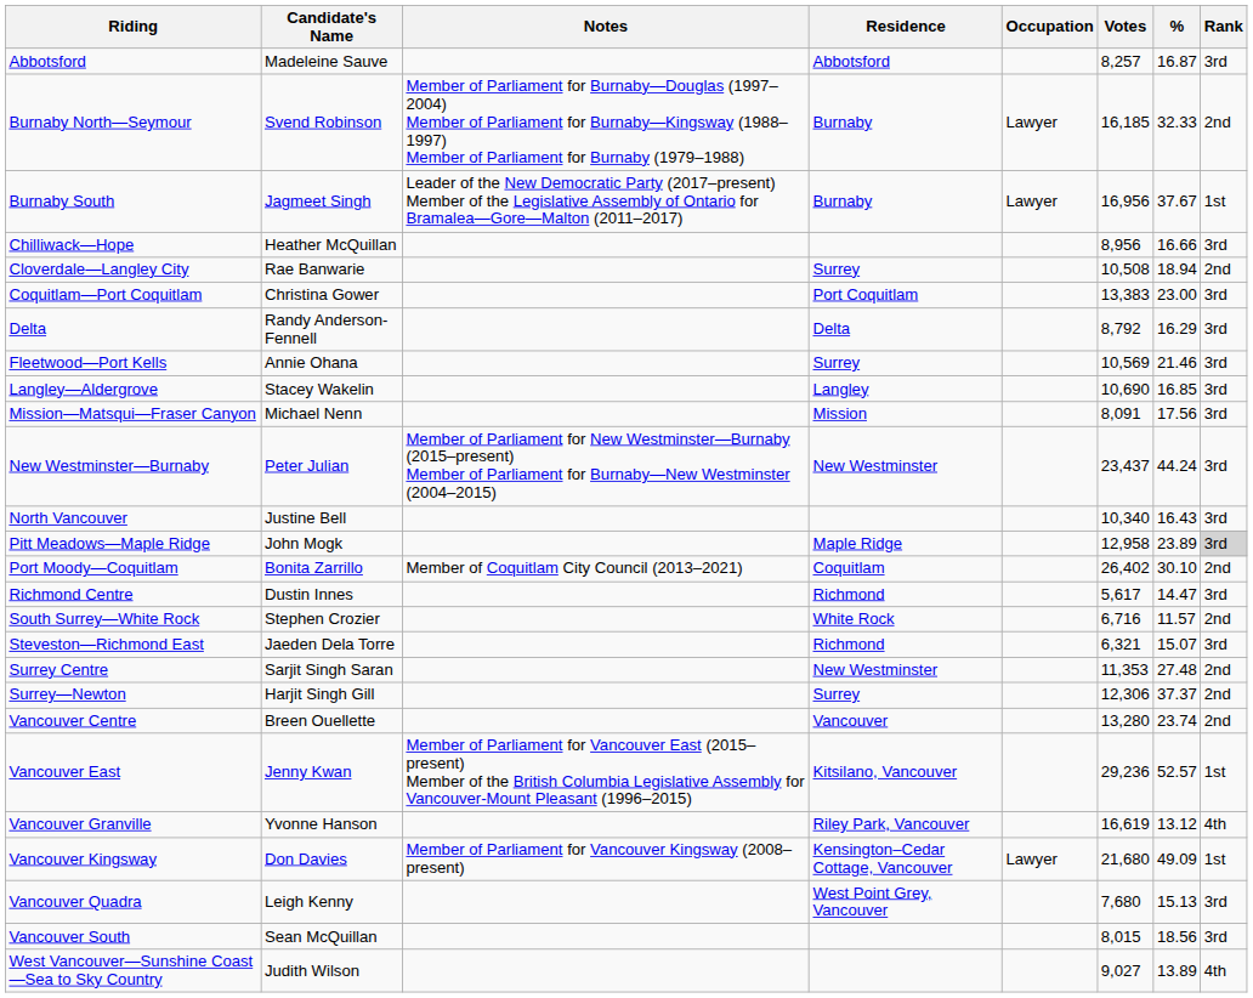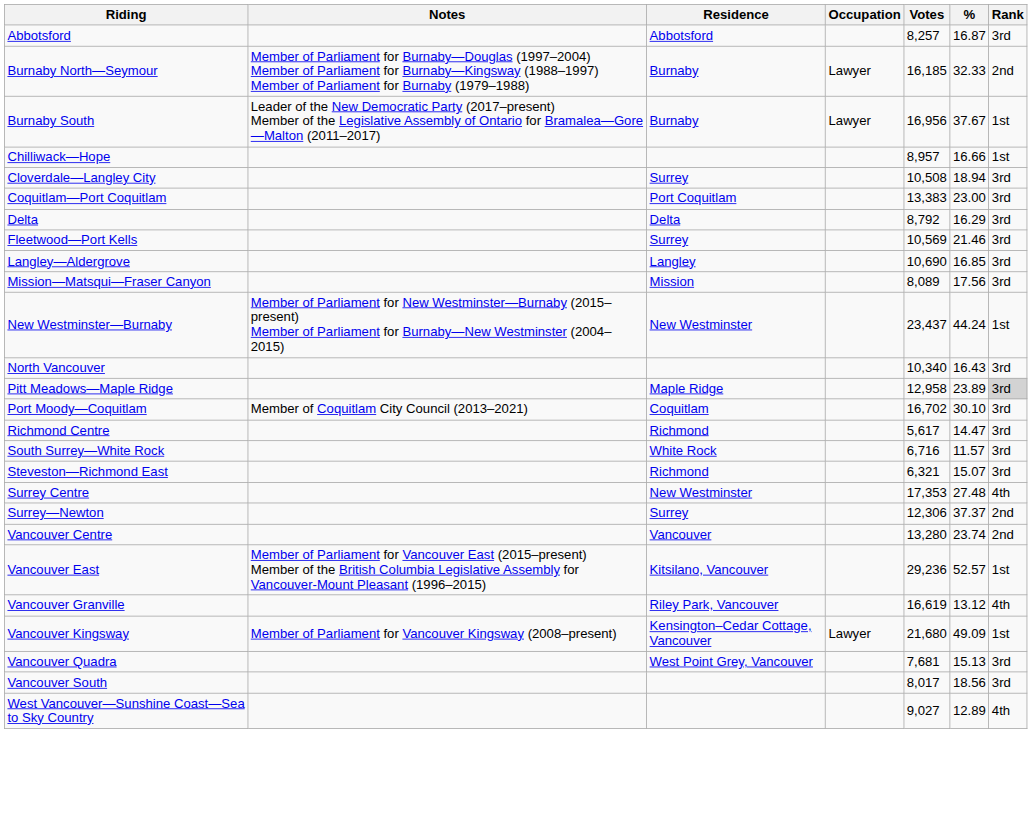 <table class="wikitable sortable">
 <tr>
 <th>Riding<br></th>
-<th>Candidate's Name</th>
 <th>Notes</th>
 <th>Residence</th>
 <th>Occupation</th>
 <th>Votes</th>
 <th>%</th>
 <th>Rank</th>
 </tr>
 <tr>
 <td><a href='#'>Abbotsford</a></td>
-<td>Madeleine Sauve</td>
 <td></td>
 <td><a href='#'>Abbotsford</a></td>
 <td></td>
 <td>8,257</td>
 <td>16.87</td>
 <td>3rd</td>
 </tr>
 <tr>
 <td><a href='#'>Burnaby North—Seymour</a></td>
-<td><a href='#'>Svend Robinson</a></td>
 <td><a href='#'>Member of Parliament</a> for <a href='#'>Burnaby—Douglas</a> (1997–2004) <br> <a href='#'>Member of Parliament</a> for <a href='#'>Burnaby—Kingsway</a> (1988–1997) <br> <a href='#'>Member of Parliament</a> for <a href='#'>Burnaby</a> (1979–1988)</td>
 <td><a href='#'>Burnaby</a></td>
 <td>Lawyer</td>
 <td>16,185</td>
 <td>32.33</td>
 <td>2nd</td>
 </tr>
 <tr>
 <td><a href='#'>Burnaby South</a></td>
-<td><a href='#'>Jagmeet Singh</a></td>
 <td>Leader of the <a href='#'>New Democratic Party</a> (2017–present) <br> Member of the <a href='#'>Legislative Assembly of Ontario</a> for <a href='#'>Bramalea—Gore—Malton</a> (2011–2017)</td>
 <td><a href='#'>Burnaby</a></td>
 <td>Lawyer</td>
 <td>16,956</td>
 <td>37.67</td>
 <td>1st</td>
 </tr>
 <tr>
 <td><a href='#'>Chilliwack—Hope</a></td>
-<td>Heather McQuillan</td>
 <td></td>
 <td></td>
 <td></td>
-<td>8,956</td>
+<td>8,957</td>
 <td>16.66</td>
-<td>3rd</td>
+<td>1st</td>
 </tr>
 <tr>
 <td><a href='#'>Cloverdale—Langley City</a></td>
-<td>Rae Banwarie</td>
 <td></td>
 <td><a href='#'>Surrey</a></td>
 <td></td>
 <td>10,508</td>
 <td>18.94</td>
-<td>2nd</td>
+<td>3rd</td>
 </tr>
 <tr>
 <td><a href='#'>Coquitlam—Port Coquitlam</a></td>
-<td>Christina Gower</td>
 <td></td>
 <td><a href='#'>Port Coquitlam</a></td>
 <td></td>
 <td>13,383</td>
 <td>23.00</td>
 <td>3rd</td>
 </tr>
 <tr>
 <td><a href='#'>Delta</a></td>
-<td>Randy Anderson-Fennell</td>
 <td></td>
 <td><a href='#'>Delta</a></td>
 <td></td>
 <td>8,792</td>
 <td>16.29</td>
 <td>3rd</td>
 </tr>
 <tr>
 <td><a href='#'>Fleetwood—Port Kells</a></td>
-<td>Annie Ohana</td>
 <td></td>
 <td><a href='#'>Surrey</a></td>
 <td></td>
 <td>10,569</td>
 <td>21.46</td>
 <td>3rd</td>
 </tr>
 <tr>
 <td><a href='#'>Langley—Aldergrove</a></td>
-<td>Stacey Wakelin</td>
 <td></td>
 <td><a href='#'>Langley</a></td>
 <td></td>
 <td>10,690</td>
 <td>16.85</td>
 <td>3rd</td>
 </tr>
 <tr>
 <td><a href='#'>Mission—Matsqui—Fraser Canyon</a></td>
-<td>Michael Nenn</td>
 <td></td>
 <td><a href='#'>Mission</a></td>
 <td></td>
-<td>8,091</td>
+<td>8,089</td>
 <td>17.56</td>
 <td>3rd</td>
 </tr>
 <tr>
 <td><a href='#'>New Westminster—Burnaby</a></td>
-<td><a href='#'>Peter Julian</a></td>
 <td><a href='#'>Member of Parliament</a> for <a href='#'>New Westminster—Burnaby</a> (2015–present) <br> <a href='#'>Member of Parliament</a> for <a href='#'>Burnaby—New Westminster</a> (2004–2015)</td>
 <td><a href='#'>New Westminster</a></td>
 <td></td>
 <td>23,437</td>
 <td>44.24</td>
-<td>3rd</td>
+<td>1st</td>
 </tr>
 <tr>
 <td><a href='#'>North Vancouver</a></td>
-<td>Justine Bell</td>
 <td></td>
 <td></td>
 <td></td>
 <td>10,340</td>
 <td>16.43</td>
 <td>3rd</td>
 </tr>
 <tr>
 <td><a href='#'>Pitt Meadows—Maple Ridge</a></td>
-<td>John Mogk</td>
 <td></td>
 <td><a href='#'>Maple Ridge</a></td>
 <td></td>
 <td>12,958</td>
 <td>23.89</td>
 <td style="background: lightgrey;">3rd</td>
 </tr>
 <tr>
 <td><a href='#'>Port Moody—Coquitlam</a></td>
-<td><a href='#'>Bonita Zarrillo</a></td>
 <td>Member of <a href='#'>Coquitlam</a> City Council (2013–2021)</td>
 <td><a href='#'>Coquitlam</a></td>
 <td></td>
-<td>26,402</td>
+<td>16,702</td>
 <td>30.10</td>
-<td>2nd</td>
+<td>3rd</td>
 </tr>
 <tr>
 <td><a href='#'>Richmond Centre</a></td>
-<td>Dustin Innes</td>
 <td></td>
 <td><a href='#'>Richmond</a></td>
 <td></td>
 <td>5,617</td>
 <td>14.47</td>
 <td>3rd</td>
 </tr>
 <tr>
 <td><a href='#'>South Surrey—White Rock</a></td>
-<td>Stephen Crozier</td>
 <td></td>
 <td><a href='#'>White Rock</a></td>
 <td></td>
 <td>6,716</td>
 <td>11.57</td>
-<td>2nd</td>
+<td>3rd</td>
 </tr>
 <tr>
 <td><a href='#'>Steveston—Richmond East</a></td>
-<td>Jaeden Dela Torre</td>
 <td></td>
 <td><a href='#'>Richmond</a></td>
 <td></td>
 <td>6,321</td>
 <td>15.07</td>
 <td>3rd</td>
 </tr>
 <tr>
 <td><a href='#'>Surrey Centre</a></td>
-<td>Sarjit Singh Saran</td>
 <td></td>
 <td><a href='#'>New Westminster</a></td>
 <td></td>
-<td>11,353</td>
+<td>17,353</td>
 <td>27.48</td>
-<td>2nd</td>
+<td>4th</td>
 </tr>
 <tr>
 <td><a href='#'>Surrey—Newton</a></td>
-<td>Harjit Singh Gill</td>
 <td></td>
 <td><a href='#'>Surrey</a></td>
 <td></td>
 <td>12,306</td>
 <td>37.37</td>
 <td>2nd</td>
 </tr>
 <tr>
 <td><a href='#'>Vancouver Centre</a></td>
-<td>Breen Ouellette</td>
 <td></td>
 <td><a href='#'>Vancouver</a></td>
 <td></td>
 <td>13,280</td>
 <td>23.74</td>
 <td>2nd</td>
 </tr>
 <tr>
 <td><a href='#'>Vancouver East</a></td>
-<td><a href='#'>Jenny Kwan</a></td>
 <td><a href='#'>Member of Parliament</a> for <a href='#'>Vancouver East</a> (2015–present) <br> Member of the <a href='#'>British Columbia Legislative Assembly</a> for <a href='#'>Vancouver-Mount Pleasant</a> (1996–2015)</td>
 <td><a href='#'>Kitsilano, Vancouver</a></td>
 <td></td>
 <td>29,236</td>
 <td>52.57</td>
 <td>1st</td>
 </tr>
 <tr>
 <td><a href='#'>Vancouver Granville</a></td>
-<td>Yvonne Hanson</td>
 <td></td>
 <td><a href='#'>Riley Park, Vancouver</a></td>
 <td></td>
 <td>16,619</td>
 <td>13.12</td>
 <td>4th</td>
 </tr>
 <tr>
 <td><a href='#'>Vancouver Kingsway</a></td>
-<td><a href='#'>Don Davies</a></td>
 <td><a href='#'>Member of Parliament</a> for <a href='#'>Vancouver Kingsway</a> (2008–present)</td>
 <td><a href='#'>Kensington–Cedar Cottage, Vancouver</a></td>
 <td>Lawyer</td>
 <td>21,680</td>
 <td>49.09</td>
 <td>1st</td>
 </tr>
 <tr>
 <td><a href='#'>Vancouver Quadra</a></td>
-<td>Leigh Kenny</td>
 <td></td>
 <td><a href='#'>West Point Grey, Vancouver</a></td>
 <td></td>
-<td>7,680</td>
+<td>7,681</td>
 <td>15.13</td>
 <td>3rd</td>
 </tr>
 <tr>
 <td><a href='#'>Vancouver South</a></td>
-<td>Sean McQuillan</td>
 <td></td>
 <td></td>
 <td></td>
-<td>8,015</td>
+<td>8,017</td>
 <td>18.56</td>
 <td>3rd</td>
 </tr>
 <tr>
 <td><a href='#'>West Vancouver—Sunshine Coast—Sea to Sky Country</a></td>
-<td>Judith Wilson</td>
 <td></td>
 <td></td>
 <td></td>
 <td>9,027</td>
-<td>13.89</td>
+<td>12.89</td>
 <td>4th</td>
 </tr>
 </table>
